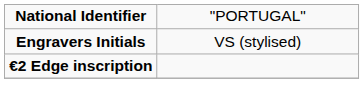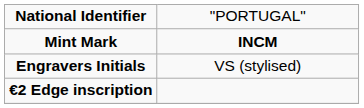 <table class="wikitable" style="text-align: center;">
 <tr>
 <td width=150px><strong>National Identifier</strong></td>
 <td width=200px>"PORTUGAL"</td>
+</tr>
+<tr>
+<td><strong>Mint Mark</strong></td>
+<td><strong>INCM</strong></td>
 </tr>
 <tr>
 <td><strong>Engravers Initials</strong></td>
 <td>VS (stylised) </td>
 </tr>
 <tr>
 <td><strong>€2 Edge inscription</strong></td>
 <td></td>
 </tr>
 <tr>
 </tr>
 </table>
